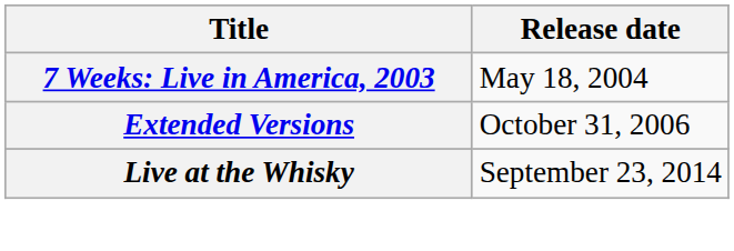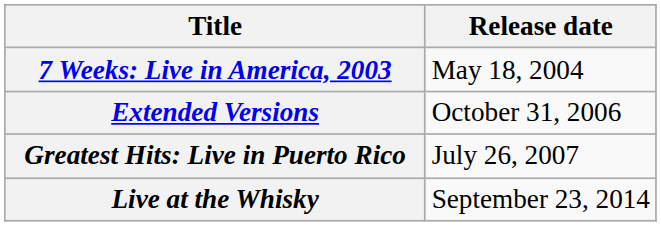 <table class="wikitable plainrowheaders">
 <tr>
 <th scope="col" style="width:15em;">Title</th>
 <th scope="col">Release date</th>
 </tr>
 <tr>
 <th scope="row"><em><a href='#'>7 Weeks: Live in America, 2003</a></em></th>
 <td>May 18, 2004</td>
 </tr>
 <tr>
 <th scope="row"><em><a href='#'>Extended Versions</a></em></th>
 <td>October 31, 2006</td>
 </tr>
 <tr>
+<th scope="row"><em>Greatest Hits: Live in Puerto Rico</em></th>
+<td>July 26, 2007</td>
+</tr>
+<tr>
 <th scope="row"><em>Live at the Whisky</em></th>
 <td>September 23, 2014</td>
 </tr>
 </table>
